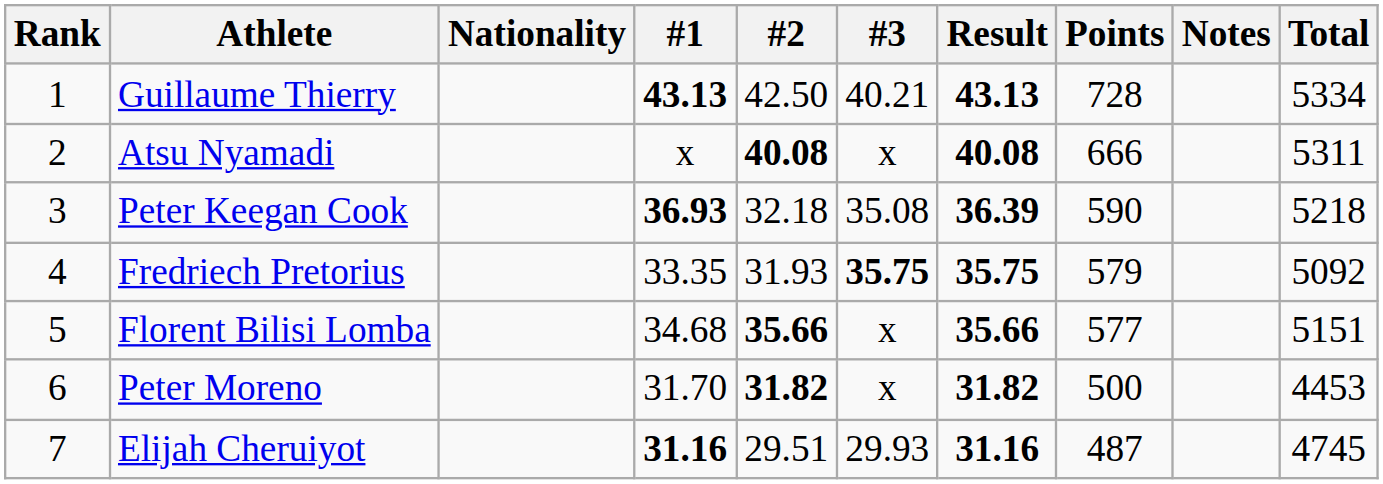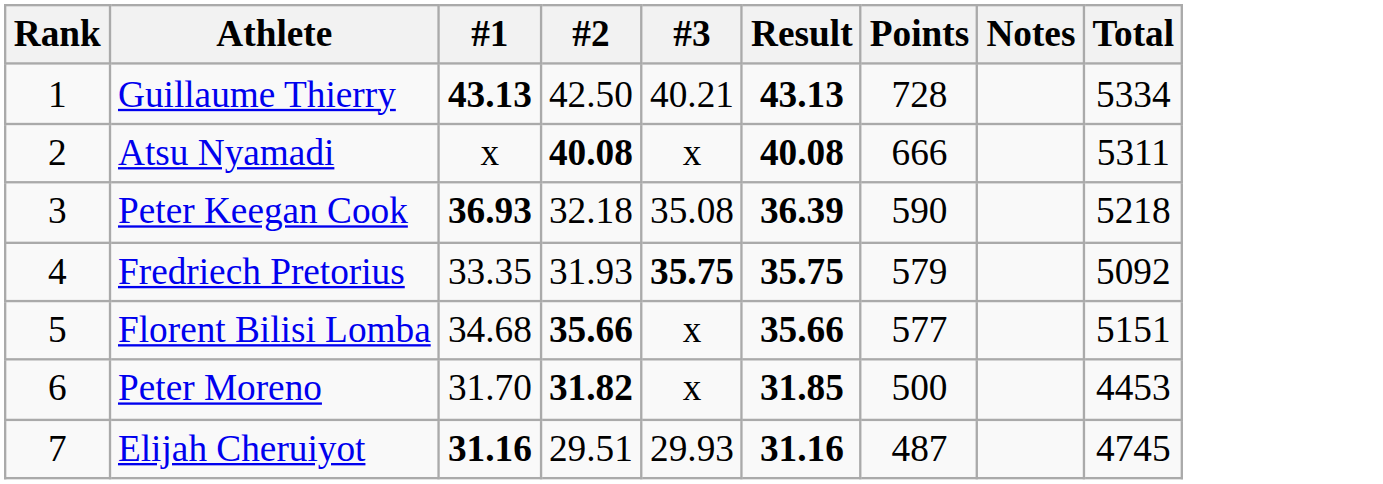 <table class="wikitable sortable" style="text-align:center">
 <tr>
 <th>Rank</th>
 <th>Athlete</th>
-<th>Nationality</th>
 <th>#1</th>
 <th>#2</th>
 <th>#3</th>
 <th>Result</th>
 <th>Points</th>
 <th>Notes</th>
 <th>Total</th>
 </tr>
 <tr>
 <td>1</td>
 <td align=left><a href='#'>Guillaume Thierry</a></td>
-<td align=left></td>
 <td><strong>43.13</strong></td>
 <td>42.50</td>
 <td>40.21</td>
 <td><strong>43.13</strong></td>
 <td>728</td>
 <td></td>
 <td>5334</td>
 </tr>
 <tr>
 <td>2</td>
 <td align=left><a href='#'>Atsu Nyamadi</a></td>
-<td align=left></td>
 <td>x</td>
 <td><strong>40.08</strong></td>
 <td>x</td>
 <td><strong>40.08</strong></td>
 <td>666</td>
 <td></td>
 <td>5311</td>
 </tr>
 <tr>
 <td>3</td>
 <td align=left><a href='#'>Peter Keegan Cook</a></td>
-<td align=left></td>
 <td><strong>36.93</strong></td>
 <td>32.18</td>
 <td>35.08</td>
 <td><strong>36.39</strong></td>
 <td>590</td>
 <td></td>
 <td>5218</td>
 </tr>
 <tr>
 <td>4</td>
 <td align=left><a href='#'>Fredriech Pretorius</a></td>
-<td align=left></td>
 <td>33.35</td>
 <td>31.93</td>
 <td><strong>35.75</strong></td>
 <td><strong>35.75</strong></td>
 <td>579</td>
 <td></td>
 <td>5092</td>
 </tr>
 <tr>
 <td>5</td>
 <td align=left><a href='#'>Florent Bilisi Lomba</a></td>
-<td align=left></td>
 <td>34.68</td>
 <td><strong>35.66</strong></td>
 <td>x</td>
 <td><strong>35.66</strong></td>
 <td>577</td>
 <td></td>
 <td>5151</td>
 </tr>
 <tr>
 <td>6</td>
 <td align=left><a href='#'>Peter Moreno</a></td>
-<td align=left></td>
 <td>31.70</td>
 <td><strong>31.82</strong></td>
 <td>x</td>
-<td><strong>31.82</strong></td>
+<td><strong>31.85</strong></td>
 <td>500</td>
 <td></td>
 <td>4453</td>
 </tr>
 <tr>
 <td>7</td>
 <td align=left><a href='#'>Elijah Cheruiyot</a></td>
-<td align=left></td>
 <td><strong>31.16</strong></td>
 <td>29.51</td>
 <td>29.93</td>
 <td><strong>31.16</strong></td>
 <td>487</td>
 <td></td>
 <td>4745</td>
 </tr>
 </table>
